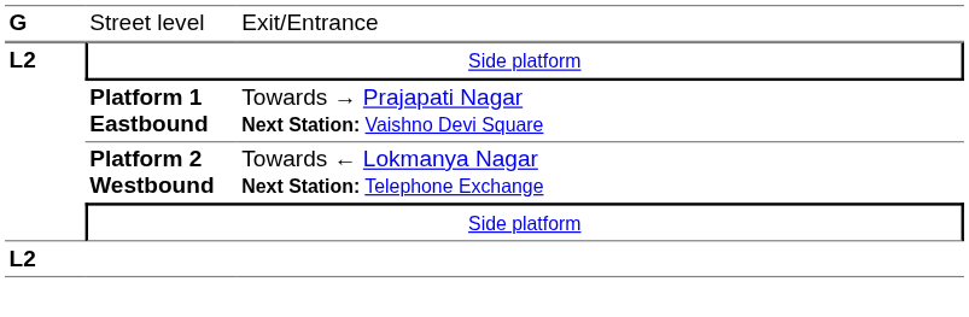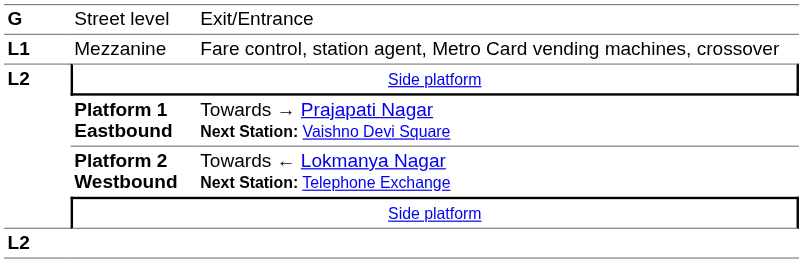 <table table border=0 cellspacing=0 cellpadding=3>
 <tr>
 <td style="border-bottom:solid 1px gray;border-top:solid 1px gray;" width=50 valign=top><strong>G</strong></td>
 <td style="border-top:solid 1px gray;border-bottom:solid 1px gray;" width=100 valign=top>Street level</td>
 <td style="border-top:solid 1px gray;border-bottom:solid 1px gray;" width=500 valign=top>Exit/Entrance</td>
+</tr>
+<tr>
+<td valign=top><strong>L1</strong></td>
+<td valign=top>Mezzanine</td>
+<td valign=top>Fare control, station agent, Metro Card vending machines, crossover<br></td>
 </tr>
 <tr>
 <td style="border-top:solid 1px gray;border-bottom:solid 1px gray;" width=50 rowspan=4 valign=top><strong>L2</strong></td>
 <td style="border-top:solid 1px gray;border-right:solid 2px black;border-left:solid 2px black;border-bottom:solid 2px black;text-align:center;" colspan=2><small><a href='#'>Side platform</a></small></td>
 </tr>
 <tr>
 <td style="border-bottom:solid 1px gray;" width=100><span><strong>Platform 1</strong><br><strong>Eastbound</strong></span></td>
 <td style="border-bottom:solid 1px gray;" width=500>Towards → <a href='#'>Prajapati Nagar</a><br><small><strong>Next Station:</strong> <a href='#'>Vaishno Devi Square</a></small></td>
 </tr>
 <tr>
 <td><span><strong>Platform 2</strong><br><strong>Westbound</strong></span></td>
 <td>Towards ← <a href='#'>Lokmanya Nagar</a><br><small><strong>Next Station:</strong> <a href='#'>Telephone Exchange</a></small></td>
 </tr>
 <tr>
 <td style="border-top:solid 2px black;border-right:solid 2px black;border-left:solid 2px black;border-bottom:solid 1px gray;" colspan=2  align=center><small><a href='#'>Side platform</a></small></td>
 </tr>
 <tr>
 <td style="border-bottom:solid 1px gray;" width=50 rowspan=2 valign=top><strong>L2</strong></td>
 <td style="border-bottom:solid 1px gray;" width=100></td>
 <td style="border-bottom:solid 1px gray;" width=500></td>
 </tr>
 <tr>
 </tr>
 </table>
